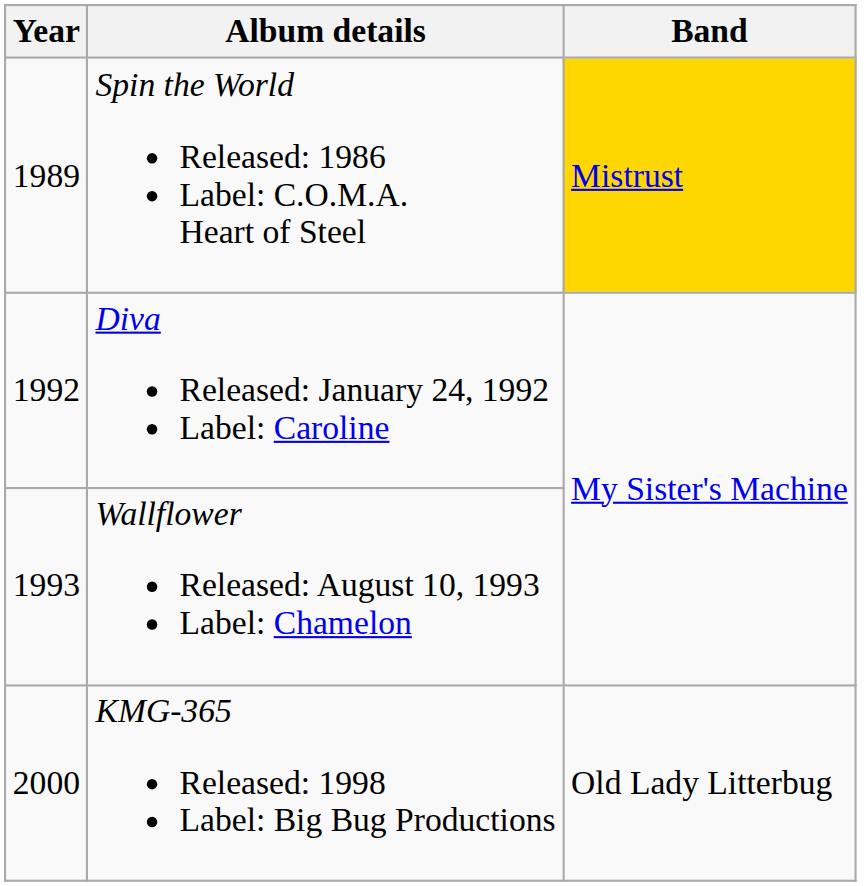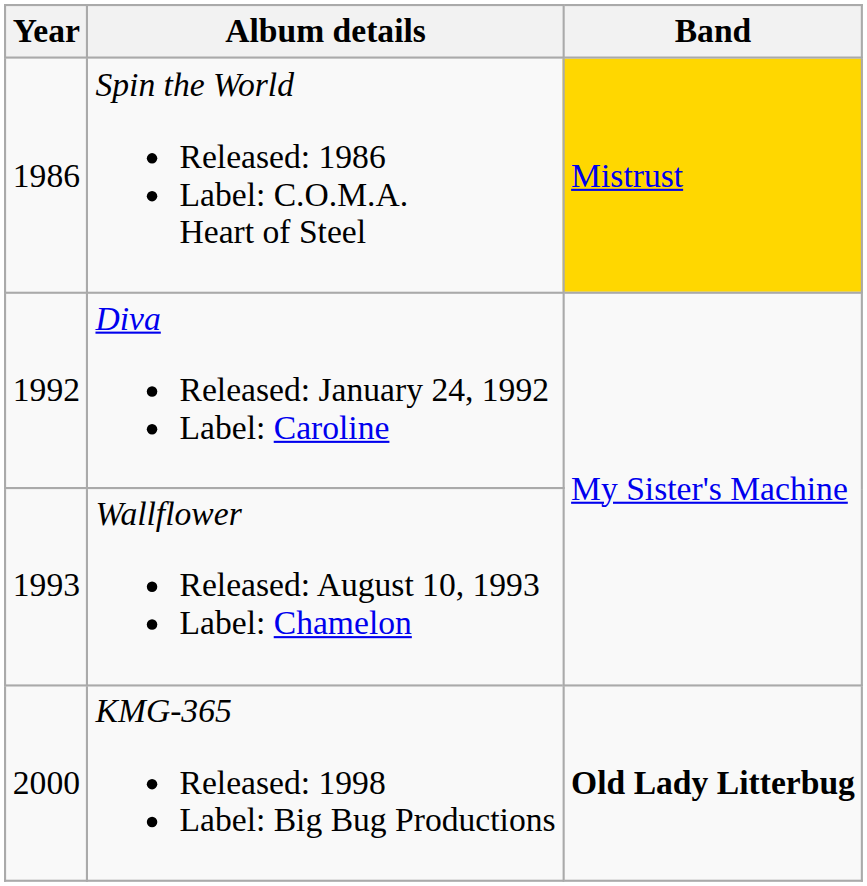 <table class="wikitable">
 <tr>
 <th>Year</th>
 <th>Album details</th>
 <th>Band</th>
 </tr>
 <tr>
-<td>1989</td>
+<td>1986</td>
 <td><em>Spin the World</em><br><ul><li>Released: 1986</li><li>Label: C.O.M.A.<br>Heart of Steel</li></ul></td>
 <td style="background: gold;"><a href='#'>Mistrust</a></td>
 </tr>
 <tr>
 <td>1992</td>
 <td><em><a href='#'>Diva</a></em><br><ul><li>Released: January 24, 1992</li><li>Label: <a href='#'>Caroline</a></li></ul></td>
 <td rowspan=2><a href='#'>My Sister's Machine</a></td>
 </tr>
 <tr>
 <td>1993</td>
 <td><em>Wallflower</em><br><ul><li>Released: August 10, 1993</li><li>Label: <a href='#'>Chamelon</a></li></ul></td>
 </tr>
 <tr>
 <td>2000</td>
 <td><em>KMG-365</em> <br><ul><li>Released: 1998</li><li>Label: Big Bug Productions</li></ul></td>
-<td>Old Lady Litterbug</td>
+<td><strong>Old Lady Litterbug</strong></td>
 </tr>
 </table>
